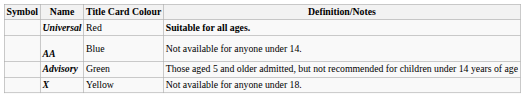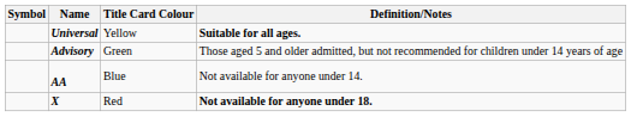 <table class="wikitable">
 <tr>
 <th>Symbol</th>
 <th>Name</th>
 <th>Title Card Colour</th>
 <th>Definition/Notes</th>
 </tr>
 <tr>
 <td align="center"></td>
 <td><strong><em>Universal</em></strong></td>
-<td>Red</td>
+<td>Yellow</td>
 <td><strong>Suitable for all ages.</strong></td>
+</tr>
+<tr>
+<td align="center"></td>
+<td><strong><em>Advisory</em></strong></td>
+<td>Green</td>
+<td>Those aged 5 and older admitted, but not recommended for children under 14 years of age</td>
 </tr>
 <tr>
 <td align="center"></td>
 <td><br><strong><em>AA</em></strong></td>
 <td>Blue</td>
 <td>Not available for anyone under 14.</td>
 </tr>
 <tr>
 <td align="center"></td>
-<td><strong><em>Advisory</em></strong></td>
-<td>Green</td>
-<td>Those aged 5 and older admitted, but not recommended for children under 14 years of age</td>
-</tr>
-<tr>
-<td align="center"></td>
 <td><strong><em>X</em></strong></td>
-<td>Yellow</td>
-<td>Not available for anyone under 18.</td>
+<td>Red</td>
+<td><strong>Not available for anyone under 18.</strong></td>
 </tr>
 </table>
